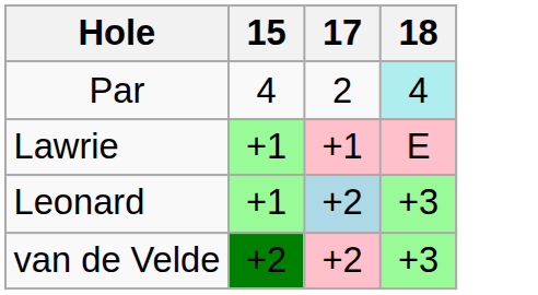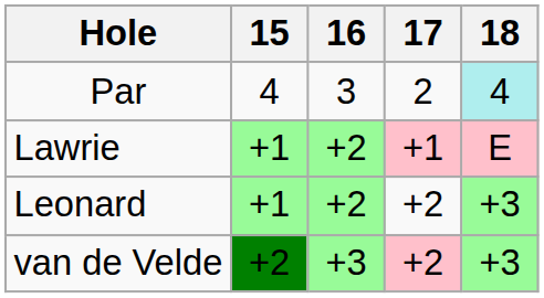 <table class="wikitable" style="text-align:center">
 <tr>
 <th>Hole</th>
 <th> 15 </th>
+<th> 16 </th>
 <th> 17 </th>
 <th> 18 </th>
 </tr>
 <tr>
 <td>Par</td>
 <td>4</td>
+<td>3</td>
 <td>2</td>
 <td style="background: paleturquoise;">4</td>
 </tr>
 <tr>
 <td align=left> Lawrie</td>
 <td style="background: PaleGreen;">+1</td>
+<td style="background: PaleGreen;">+2</td>
 <td style="background: pink;">+1</td>
 <td style="background: pink;">E</td>
 </tr>
 <tr>
 <td align=left> Leonard</td>
 <td style="background: PaleGreen;">+1</td>
-<td style="background: lightblue;">+2</td>
+<td style="background: PaleGreen;">+2</td>
+<td>+2</td>
 <td style="background: PaleGreen;">+3</td>
 </tr>
 <tr>
 <td align=left> van de Velde</td>
 <td style="background: Green;">+2</td>
+<td style="background: PaleGreen;">+3</td>
 <td style="background: pink;">+2</td>
 <td style="background: PaleGreen;">+3</td>
 </tr>
 </table>
